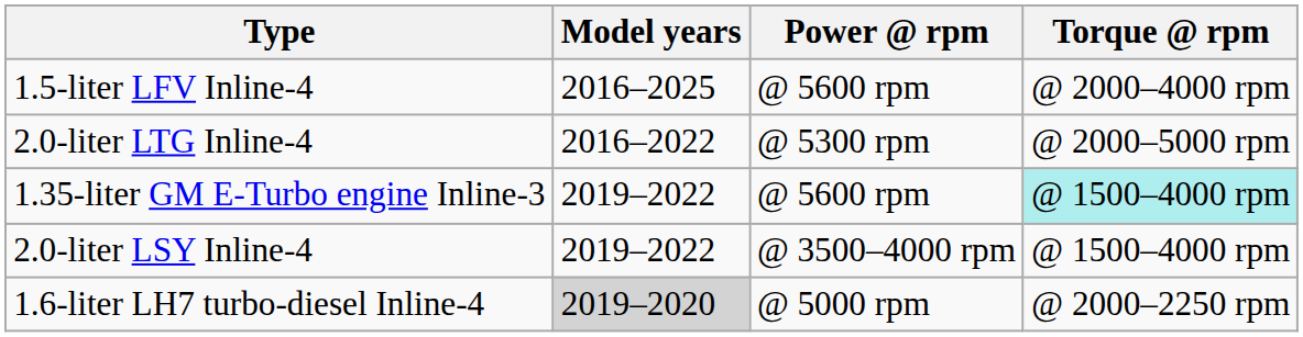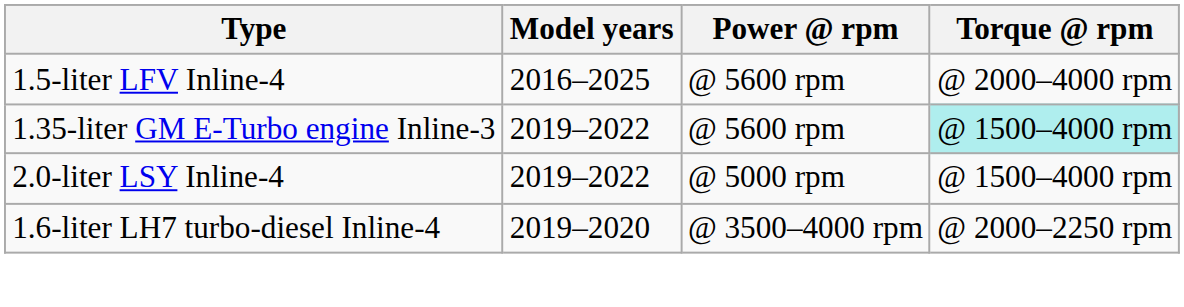 <table class="wikitable">
 <tr>
 <th>Type</th>
 <th>Model years</th>
 <th>Power @ rpm</th>
 <th>Torque @ rpm</th>
 </tr>
 <tr>
 <td> 1.5-liter <a href='#'>LFV</a> Inline-4</td>
 <td>2016–2025</td>
 <td> @ 5600 rpm</td>
 <td> @ 2000–4000 rpm</td>
 </tr>
 <tr>
-<td> 2.0-liter <a href='#'>LTG</a> Inline-4</td>
-<td>2016–2022</td>
-<td> @ 5300 rpm</td>
-<td> @ 2000–5000 rpm</td>
-</tr>
-<tr>
 <td> 1.35-liter <a href='#'>GM E-Turbo engine</a> Inline-3</td>
 <td>2019–2022</td>
 <td> @ 5600 rpm</td>
 <td style="background: paleturquoise;"> @ 1500–4000 rpm</td>
 </tr>
 <tr>
 <td> 2.0-liter <a href='#'>LSY</a> Inline-4</td>
 <td>2019–2022</td>
-<td> @ 3500–4000 rpm</td>
+<td> @ 5000 rpm</td>
 <td> @ 1500–4000 rpm</td>
 </tr>
 <tr>
 <td> 1.6-liter LH7 turbo-diesel Inline-4</td>
-<td style="background: lightgrey;">2019–2020</td>
-<td> @ 5000 rpm</td>
+<td>2019–2020</td>
+<td> @ 3500–4000 rpm</td>
 <td> @ 2000–2250 rpm</td>
 </tr>
 </table>
